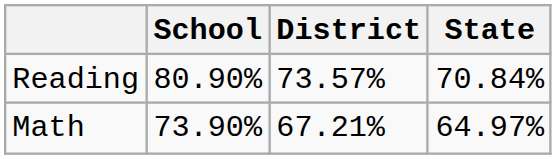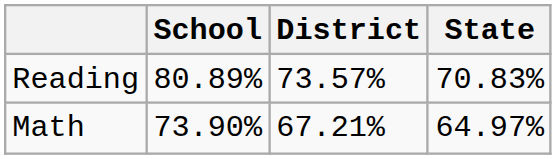 <table class="wikitable">
 <tr>
 <th></th>
 <th>School</th>
 <th>District</th>
 <th>State</th>
 </tr>
 <tr>
 <td>Reading</td>
-<td>80.90%</td>
+<td>80.89%</td>
 <td>73.57%</td>
-<td>70.84%</td>
+<td>70.83%</td>
 </tr>
 <tr>
 <td>Math</td>
 <td>73.90%</td>
 <td>67.21%</td>
 <td>64.97%</td>
 </tr>
 </table>
